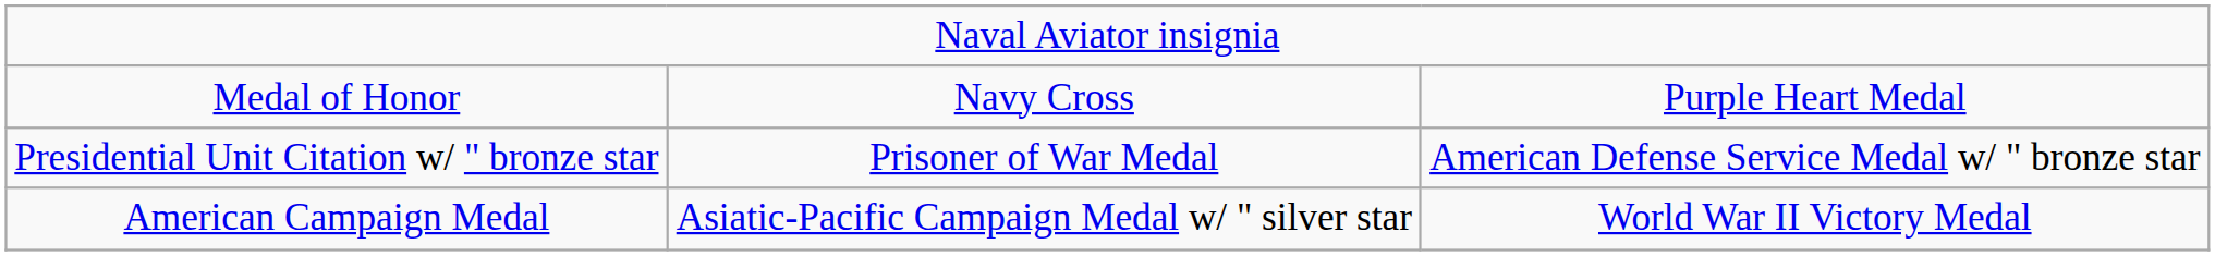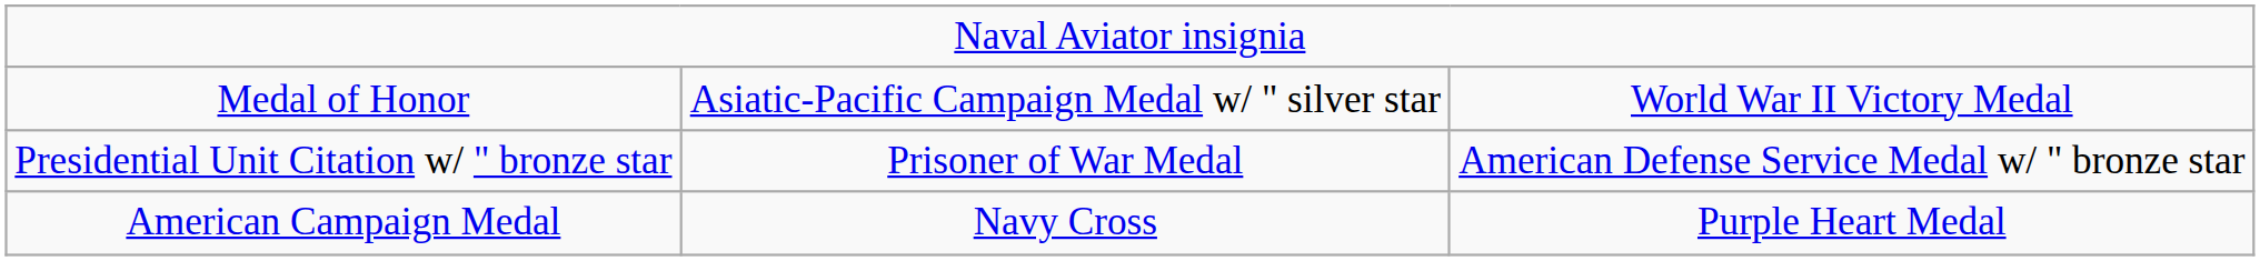 <table class="wikitable" style="margin:1em auto; text-align:center;">
 <tr>
 <td colspan="5" style="text-align:center;"><a href='#'>Naval Aviator insignia</a></td>
 </tr>
 <tr>
 <td><a href='#'>Medal of Honor</a></td>
-<td><a href='#'>Navy Cross</a></td>
-<td><a href='#'>Purple Heart Medal</a></td>
+<td><a href='#'>Asiatic-Pacific Campaign Medal</a> w/ " silver star</td>
+<td><a href='#'>World War II Victory Medal</a></td>
 </tr>
 <tr>
 <td><a href='#'>Presidential Unit Citation</a> w/ <a href='#'>" bronze star</a></td>
 <td><a href='#'>Prisoner of War Medal</a></td>
 <td><a href='#'>American Defense Service Medal</a> w/ " bronze star</td>
 </tr>
 <tr>
 <td><a href='#'>American Campaign Medal</a></td>
-<td><a href='#'>Asiatic-Pacific Campaign Medal</a> w/ " silver star</td>
-<td><a href='#'>World War II Victory Medal</a></td>
+<td><a href='#'>Navy Cross</a></td>
+<td><a href='#'>Purple Heart Medal</a></td>
 </tr>
 </table>
